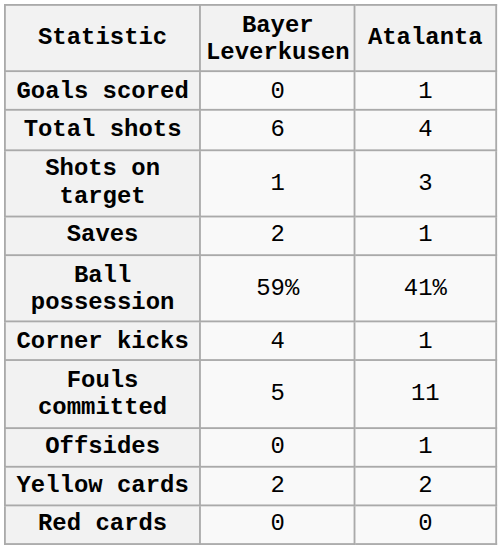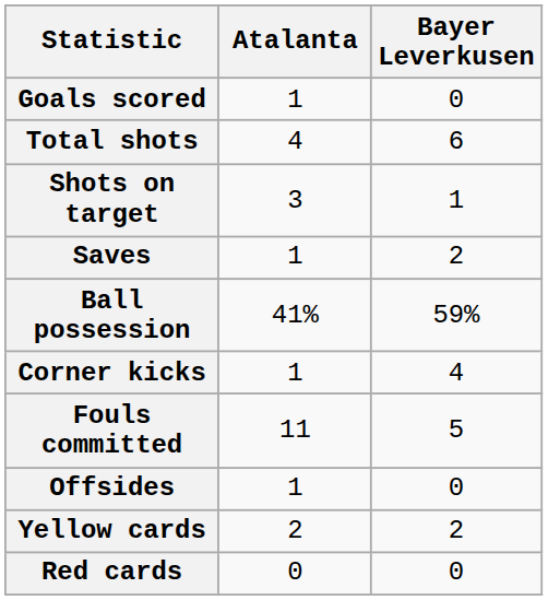 <table class="wikitable plainrowheaders" style="text-align:center">
 <tr>
 <th scope="col" style="width:100px">Statistic</th>
+<th scope="col" style="width:70px">Atalanta</th>
 <th scope="col" style="width:70px">Bayer Leverkusen</th>
-<th scope="col" style="width:70px">Atalanta</th>
 </tr>
 <tr>
 <th scope=row>Goals scored</th>
+<td>1</td>
 <td>0</td>
+</tr>
+<tr>
+<th scope=row>Total shots</th>
+<td>4</td>
+<td>6</td>
+</tr>
+<tr>
+<th scope=row>Shots on target</th>
+<td>3</td>
 <td>1</td>
 </tr>
 <tr>
-<th scope=row>Total shots</th>
-<td>6</td>
+<th scope=row>Saves</th>
+<td>1</td>
+<td>2</td>
+</tr>
+<tr>
+<th scope=row>Ball possession</th>
+<td>41%</td>
+<td>59%</td>
+</tr>
+<tr>
+<th scope=row>Corner kicks</th>
+<td>1</td>
 <td>4</td>
 </tr>
 <tr>
-<th scope=row>Shots on target</th>
-<td>1</td>
-<td>3</td>
-</tr>
-<tr>
-<th scope=row>Saves</th>
-<td>2</td>
-<td>1</td>
-</tr>
-<tr>
-<th scope=row>Ball possession</th>
-<td>59%</td>
-<td>41%</td>
-</tr>
-<tr>
-<th scope=row>Corner kicks</th>
-<td>4</td>
-<td>1</td>
-</tr>
-<tr>
 <th scope=row>Fouls committed</th>
+<td>11</td>
 <td>5</td>
-<td>11</td>
 </tr>
 <tr>
 <th scope=row>Offsides</th>
+<td>1</td>
 <td>0</td>
-<td>1</td>
 </tr>
 <tr>
 <th scope=row>Yellow cards</th>
 <td>2</td>
 <td>2</td>
 </tr>
 <tr>
 <th scope=row>Red cards</th>
 <td>0</td>
 <td>0</td>
 </tr>
 </table>
